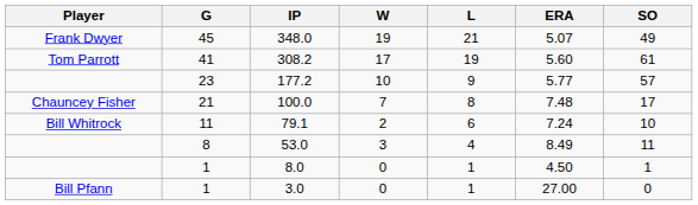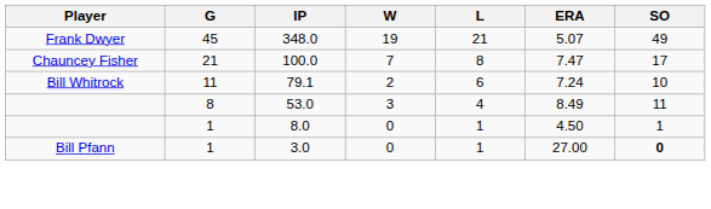 <table class="wikitable sortable">
 <tr>
 <th bgcolor="#DDDDFF" width="16%">Player</th>
 <th bgcolor="#DDDDFF" width="9%">G</th>
 <th bgcolor="#DDDDFF" width="9%">IP</th>
 <th bgcolor="#DDDDFF" width="9%">W</th>
 <th bgcolor="#DDDDFF" width="9%">L</th>
 <th bgcolor="#DDDDFF" width="9%">ERA</th>
 <th bgcolor="#DDDDFF" width="9%">SO</th>
 </tr>
 <tr align="center">
 <td><a href='#'>Frank Dwyer</a></td>
 <td>45</td>
 <td>348.0</td>
 <td>19</td>
 <td>21</td>
 <td>5.07</td>
 <td>49</td>
 </tr>
-<tr align=center>
-<td><a href='#'>Tom Parrott</a></td>
-<td>41</td>
-<td>308.2</td>
-<td>17</td>
-<td>19</td>
-<td>5.60</td>
-<td>61</td>
-</tr>
-<tr align=center>
-<td></td>
-<td>23</td>
-<td>177.2</td>
-<td>10</td>
-<td>9</td>
-<td>5.77</td>
-<td>57</td>
-</tr>
 <tr align="center">
 <td><a href='#'>Chauncey Fisher</a></td>
 <td>21</td>
 <td>100.0</td>
 <td>7</td>
 <td>8</td>
-<td>7.48</td>
+<td>7.47</td>
 <td>17</td>
 </tr>
 <tr align=center>
 <td><a href='#'>Bill Whitrock</a></td>
 <td>11</td>
 <td>79.1</td>
 <td>2</td>
 <td>6</td>
 <td>7.24</td>
 <td>10</td>
 </tr>
 <tr align=center>
 <td></td>
 <td>8</td>
 <td>53.0</td>
 <td>3</td>
 <td>4</td>
 <td>8.49</td>
 <td>11</td>
 </tr>
 <tr align="center">
 <td></td>
 <td>1</td>
 <td>8.0</td>
 <td>0</td>
 <td>1</td>
 <td>4.50</td>
 <td>1</td>
 </tr>
 <tr align="center">
 <td><a href='#'>Bill Pfann</a></td>
 <td>1</td>
 <td>3.0</td>
 <td>0</td>
 <td>1</td>
 <td>27.00</td>
-<td>0</td>
+<td><strong>0</strong></td>
 </tr>
 </table>
